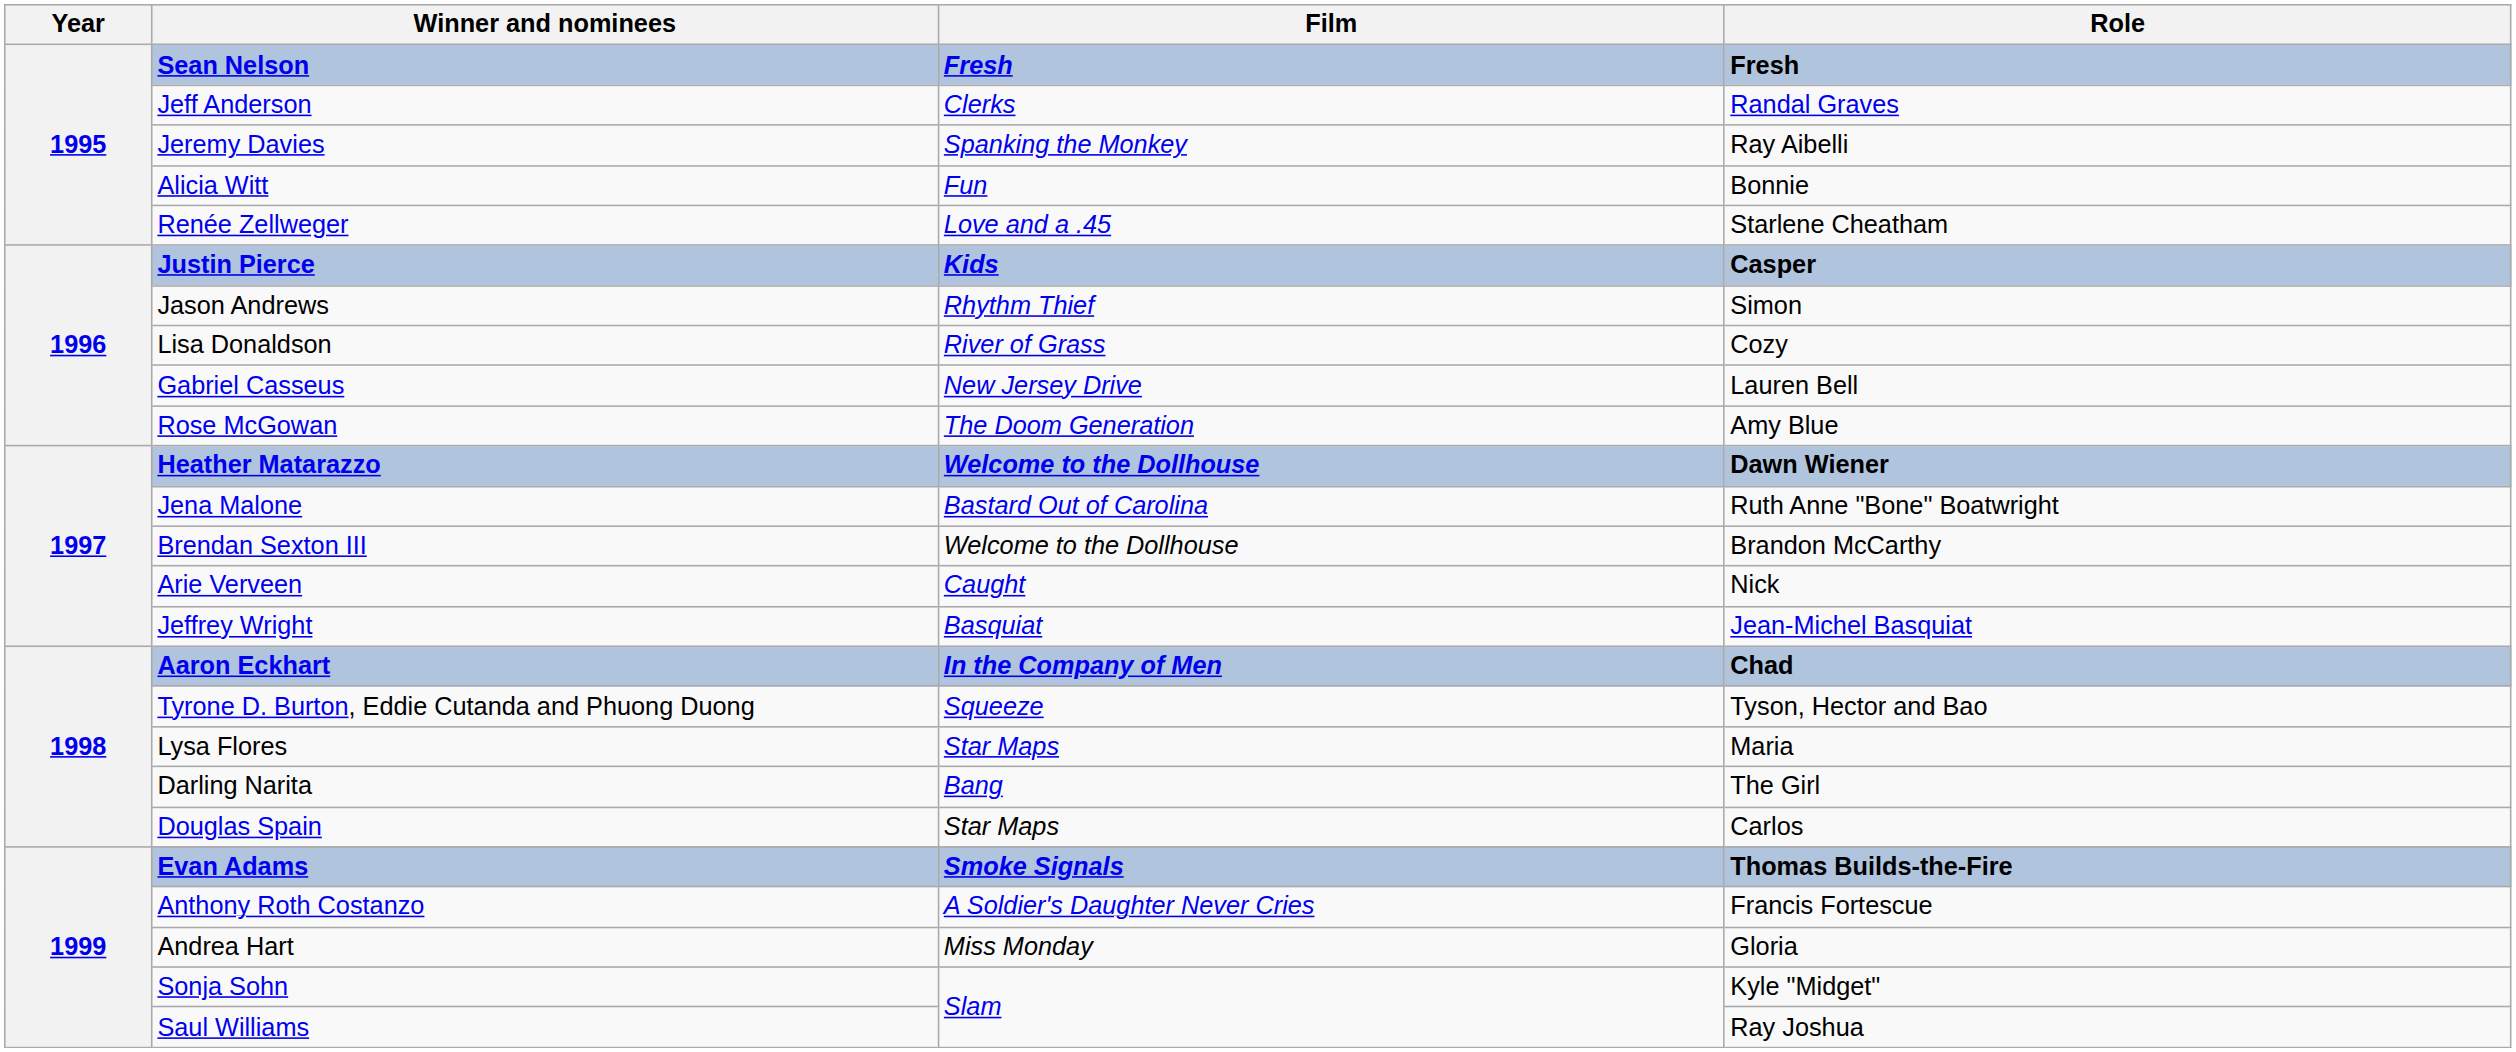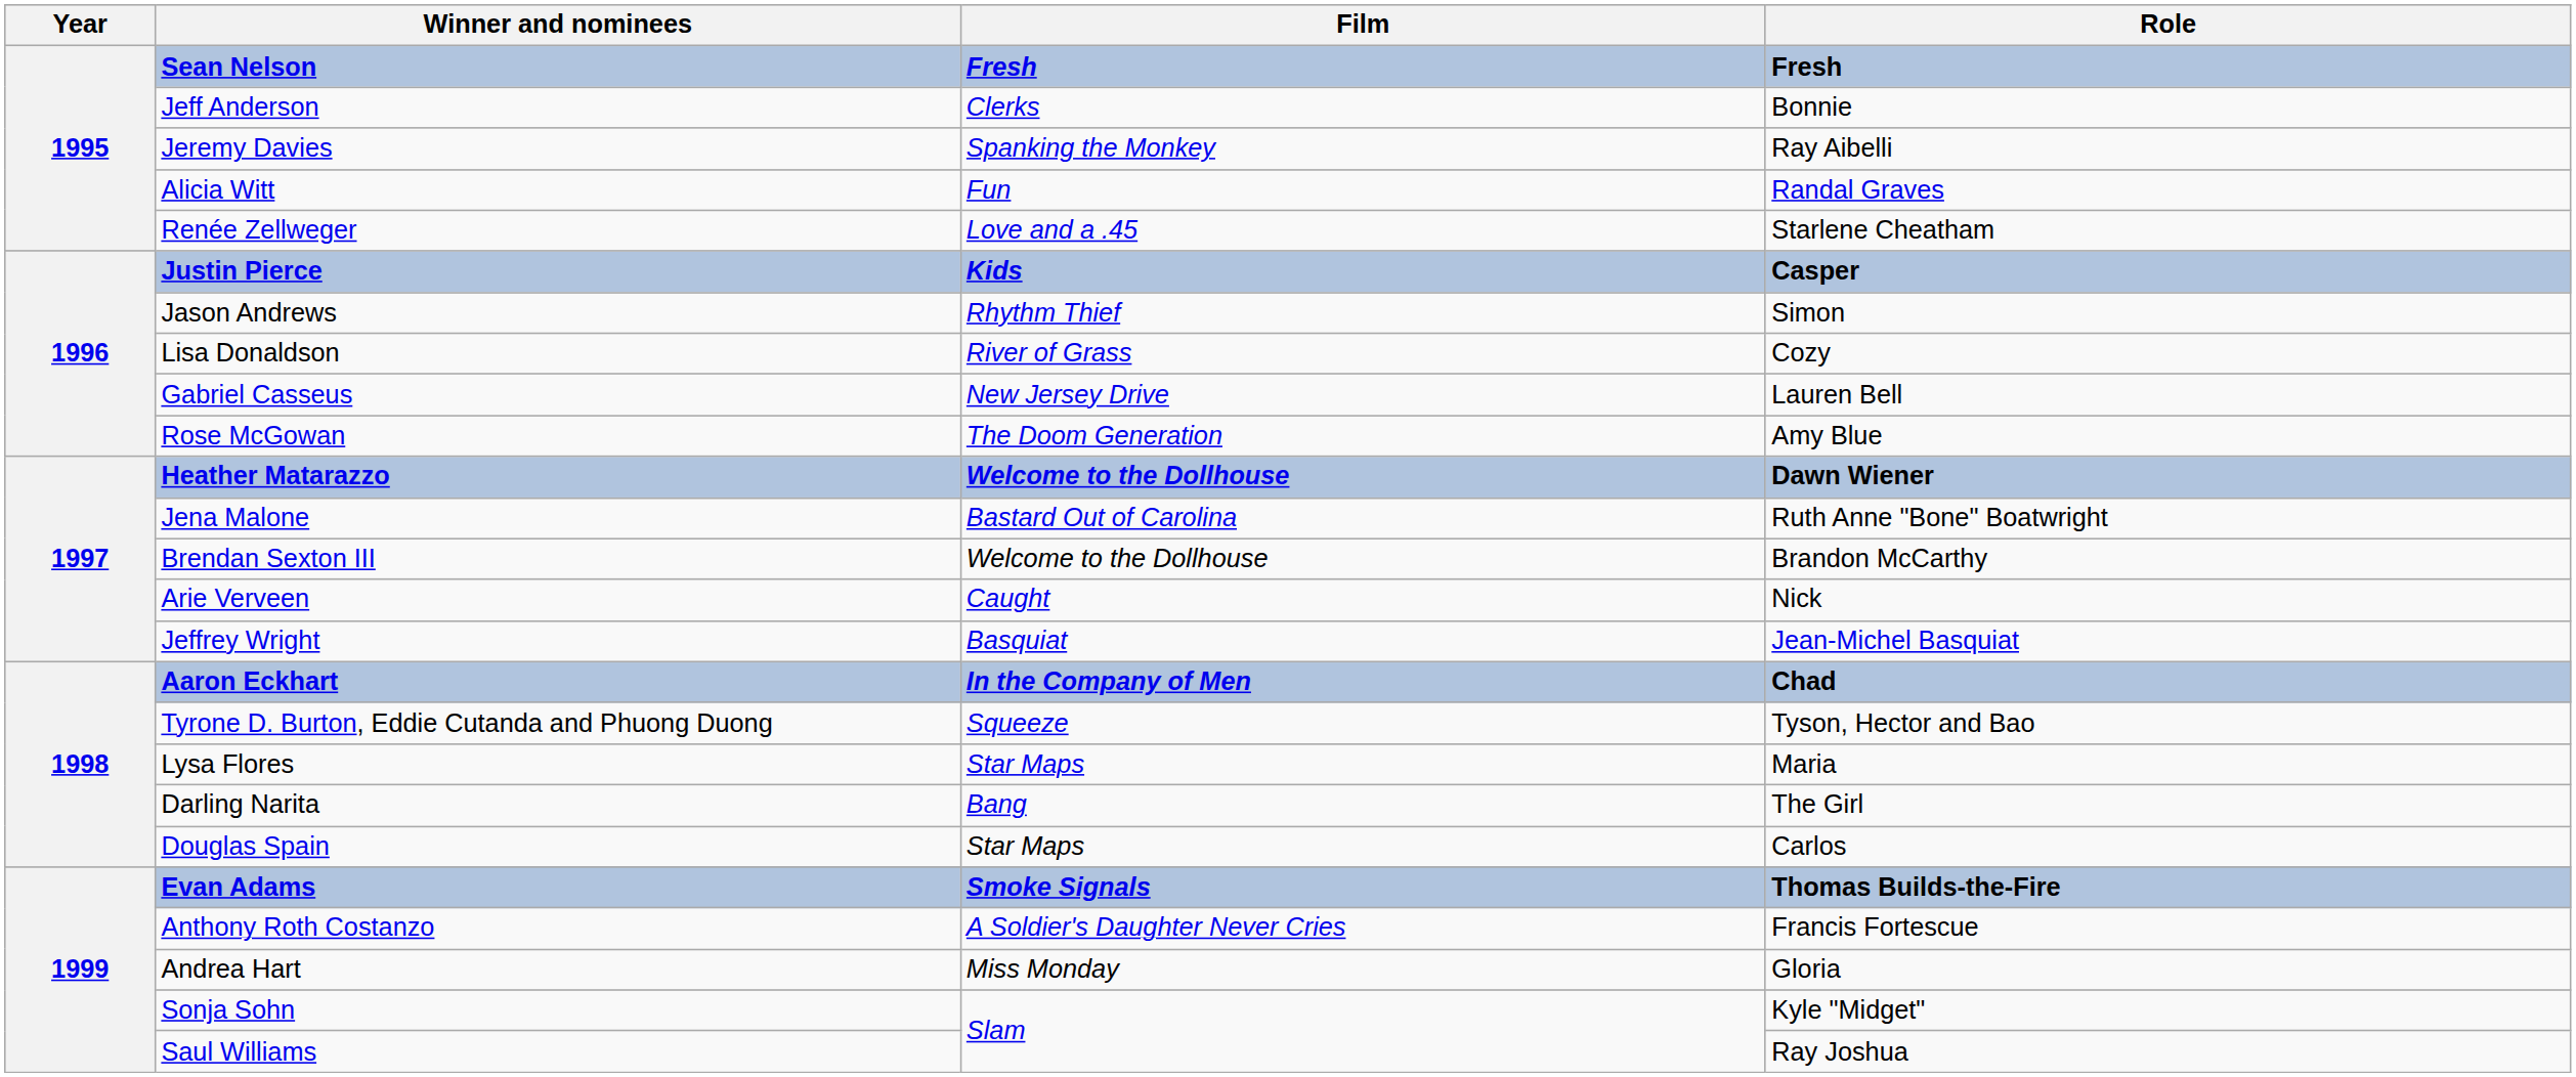 <table class="wikitable" width="80%" cellpadding="5">
 <tr>
 <th width="50">Year</th>
 <th width="300">Winner and nominees</th>
 <th width="300">Film</th>
 <th width="300">Role</th>
 </tr>
 <tr>
 <th rowspan="5" style="text-align:center;"><a href='#'>1995</a><br></th>
 <td style="background:#B0C4DE;"><strong><a href='#'>Sean Nelson</a></strong></td>
 <td style="background:#B0C4DE;"><strong><em><a href='#'>Fresh</a></em></strong></td>
 <td style="background:#B0C4DE;"><strong>Fresh</strong></td>
 </tr>
 <tr>
 <td><a href='#'>Jeff Anderson</a></td>
 <td><em><a href='#'>Clerks</a></em></td>
-<td><a href='#'>Randal Graves</a></td>
+<td>Bonnie</td>
 </tr>
 <tr>
 <td><a href='#'>Jeremy Davies</a></td>
 <td><em><a href='#'>Spanking the Monkey</a></em></td>
 <td>Ray Aibelli</td>
 </tr>
 <tr>
 <td><a href='#'>Alicia Witt</a></td>
 <td><em><a href='#'>Fun</a></em></td>
-<td>Bonnie</td>
+<td><a href='#'>Randal Graves</a></td>
 </tr>
 <tr>
 <td><a href='#'>Renée Zellweger</a></td>
 <td><em><a href='#'>Love and a .45</a></em></td>
 <td>Starlene Cheatham</td>
 </tr>
 <tr>
 <th rowspan="5" style="text-align:center;"><a href='#'>1996</a><br></th>
 <td style="background:#B0C4DE;"><strong><a href='#'>Justin Pierce</a></strong></td>
 <td style="background:#B0C4DE;"><strong><em><a href='#'>Kids</a></em></strong></td>
 <td style="background:#B0C4DE;"><strong>Casper</strong></td>
 </tr>
 <tr>
 <td>Jason Andrews</td>
 <td><em><a href='#'>Rhythm Thief</a></em></td>
 <td>Simon</td>
 </tr>
 <tr>
 <td>Lisa Donaldson</td>
 <td><em><a href='#'>River of Grass</a></em></td>
 <td>Cozy</td>
 </tr>
 <tr>
 <td><a href='#'>Gabriel Casseus</a></td>
 <td><em><a href='#'>New Jersey Drive</a></em></td>
 <td>Lauren Bell</td>
 </tr>
 <tr>
 <td><a href='#'>Rose McGowan</a></td>
 <td><em><a href='#'>The Doom Generation</a></em></td>
 <td>Amy Blue</td>
 </tr>
 <tr>
 <th rowspan="5" style="text-align:center;"><a href='#'>1997</a><br></th>
 <td style="background:#B0C4DE;"><strong><a href='#'>Heather Matarazzo</a></strong></td>
 <td style="background:#B0C4DE;"><strong><em><a href='#'>Welcome to the Dollhouse</a></em></strong></td>
 <td style="background:#B0C4DE;"><strong>Dawn Wiener</strong></td>
 </tr>
 <tr>
 <td><a href='#'>Jena Malone</a></td>
 <td><em><a href='#'>Bastard Out of Carolina</a></em></td>
 <td>Ruth Anne "Bone" Boatwright</td>
 </tr>
 <tr>
 <td><a href='#'>Brendan Sexton III</a></td>
 <td><em>Welcome to the Dollhouse</em></td>
 <td>Brandon McCarthy</td>
 </tr>
 <tr>
 <td><a href='#'>Arie Verveen</a></td>
 <td><em><a href='#'>Caught</a></em></td>
 <td>Nick</td>
 </tr>
 <tr>
 <td><a href='#'>Jeffrey Wright</a></td>
 <td><em><a href='#'>Basquiat</a></em></td>
 <td><a href='#'>Jean-Michel Basquiat</a></td>
 </tr>
 <tr>
 <th rowspan="5" style="text-align:center;"><a href='#'>1998</a><br></th>
 <td style="background:#B0C4DE;"><strong><a href='#'>Aaron Eckhart</a></strong></td>
 <td style="background:#B0C4DE;"><strong><em><a href='#'>In the Company of Men</a></em></strong></td>
 <td style="background:#B0C4DE;"><strong>Chad</strong></td>
 </tr>
 <tr>
 <td><a href='#'>Tyrone D. Burton</a>, Eddie Cutanda and Phuong Duong</td>
 <td><em><a href='#'>Squeeze</a></em></td>
 <td>Tyson, Hector and Bao</td>
 </tr>
 <tr>
 <td>Lysa Flores</td>
 <td><em><a href='#'>Star Maps</a></em></td>
 <td>Maria</td>
 </tr>
 <tr>
 <td>Darling Narita</td>
 <td><em><a href='#'>Bang</a></em></td>
 <td>The Girl</td>
 </tr>
 <tr>
 <td><a href='#'>Douglas Spain</a></td>
 <td><em>Star Maps</em></td>
 <td>Carlos</td>
 </tr>
 <tr>
 <th rowspan="5" style="text-align:center;"><a href='#'>1999</a><br></th>
 <td style="background:#B0C4DE;"><strong><a href='#'>Evan Adams</a></strong></td>
 <td style="background:#B0C4DE;"><strong><em><a href='#'>Smoke Signals</a></em></strong></td>
 <td style="background:#B0C4DE;"><strong>Thomas Builds-the-Fire</strong></td>
 </tr>
 <tr>
 <td><a href='#'>Anthony Roth Costanzo</a></td>
 <td><em><a href='#'>A Soldier's Daughter Never Cries</a></em></td>
 <td>Francis Fortescue</td>
 </tr>
 <tr>
 <td>Andrea Hart</td>
 <td><em>Miss Monday</em></td>
 <td>Gloria</td>
 </tr>
 <tr>
 <td><a href='#'>Sonja Sohn</a></td>
 <td rowspan="2"><em><a href='#'>Slam</a></em></td>
 <td>Kyle "Midget"</td>
 </tr>
 <tr>
 <td><a href='#'>Saul Williams</a></td>
 <td>Ray Joshua</td>
 </tr>
 </table>
